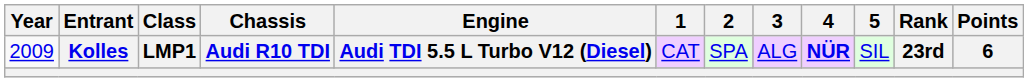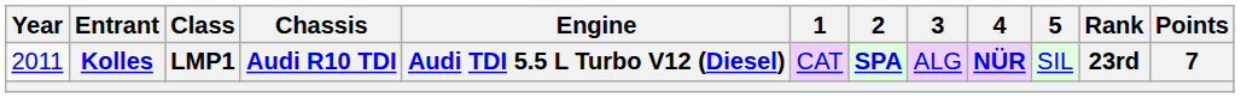 <table class="wikitable" style="text-align:center; font-size:85%">
 <tr>
 <th>Year</th>
 <th>Entrant</th>
 <th>Class</th>
 <th>Chassis</th>
 <th>Engine</th>
 <th>1</th>
 <th>2</th>
 <th>3</th>
 <th>4</th>
 <th>5</th>
 <th>Rank</th>
 <th>Points</th>
 </tr>
 <tr>
-<td><a href='#'>2009</a></td>
+<td><a href='#'>2011</a></td>
 <th><a href='#'>Kolles</a></th>
 <th>LMP1</th>
 <th nowrap><a href='#'>Audi R10 TDI</a></th>
 <th nowrap><a href='#'>Audi</a> <a href='#'>TDI</a> 5.5 L Turbo V12 (<a href='#'>Diesel</a>)</th>
 <td style="background:#EFCFFF;"><a href='#'>CAT</a><br></td>
-<td style="background:#DFFFDF;"><a href='#'>SPA</a><br></td>
+<td style="background:#DFFFDF;"><strong><a href='#'>SPA</a><br></strong></td>
 <td style="background:#EFCFFF;"><a href='#'>ALG</a><br></td>
 <td style="background:#EFCFFF;"><strong><a href='#'>NÜR</a><br></strong></td>
 <td style="background:#DFFFDF;"><a href='#'>SIL</a><br></td>
 <th>23rd</th>
-<th>6</th>
+<th>7</th>
 </tr>
 <tr>
 <th colspan="12"></th>
 </tr>
 </table>
